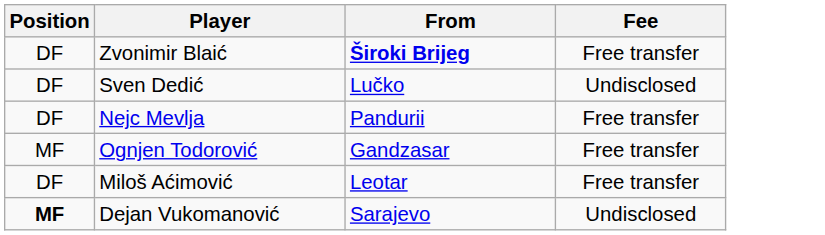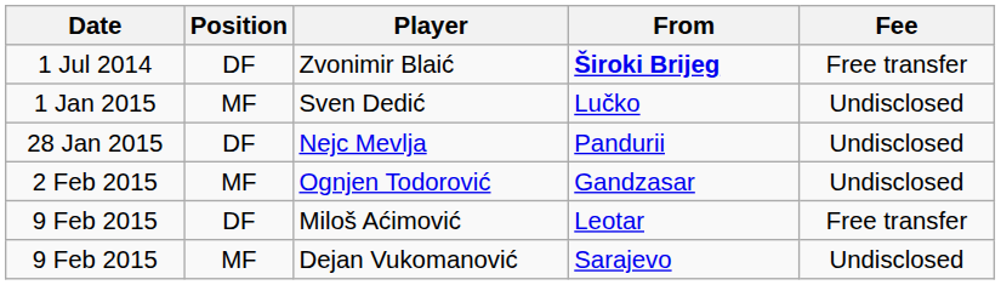 <table class="wikitable" style="font-size: 95%; text-align: center;">
 <tr>
+<th width=120>Date</th>
 <th width=60>Position</th>
 <th width=180>Player</th>
 <th width=150>From</th>
 <th width=120>Fee</th>
 </tr>
 <tr>
+<td>1 Jul 2014</td>
 <td>DF</td>
 <td style="text-align:left;"> Zvonimir Blaić</td>
 <td style="text-align:left;"><strong> <a href='#'>Široki Brijeg</a></strong></td>
 <td>Free transfer</td>
 </tr>
 <tr>
-<td>DF</td>
+<td>1 Jan 2015</td>
+<td>MF</td>
 <td style="text-align:left;"> Sven Dedić</td>
 <td style="text-align:left;"> <a href='#'>Lučko</a></td>
 <td>Undisclosed</td>
 </tr>
 <tr>
+<td>28 Jan 2015</td>
 <td>DF</td>
 <td style="text-align:left;"> <a href='#'>Nejc Mevlja</a></td>
 <td style="text-align:left;"> <a href='#'>Pandurii</a></td>
-<td>Free transfer</td>
+<td>Undisclosed</td>
 </tr>
 <tr>
+<td>2 Feb 2015</td>
 <td>MF</td>
 <td style="text-align:left;"> <a href='#'>Ognjen Todorović</a></td>
 <td style="text-align:left;"> <a href='#'>Gandzasar</a></td>
-<td>Free transfer</td>
+<td>Undisclosed</td>
 </tr>
 <tr>
+<td>9 Feb 2015</td>
 <td>DF</td>
 <td style="text-align:left;"> Miloš Aćimović</td>
 <td style="text-align:left;"> <a href='#'>Leotar</a></td>
 <td>Free transfer</td>
 </tr>
 <tr>
-<td><strong>MF</strong></td>
+<td>9 Feb 2015</td>
+<td>MF</td>
 <td style="text-align:left;"> Dejan Vukomanović</td>
 <td style="text-align:left;"> <a href='#'>Sarajevo</a></td>
 <td>Undisclosed</td>
 </tr>
 </table>
